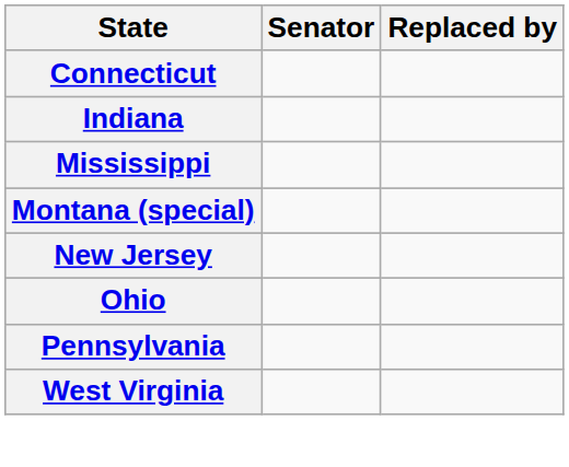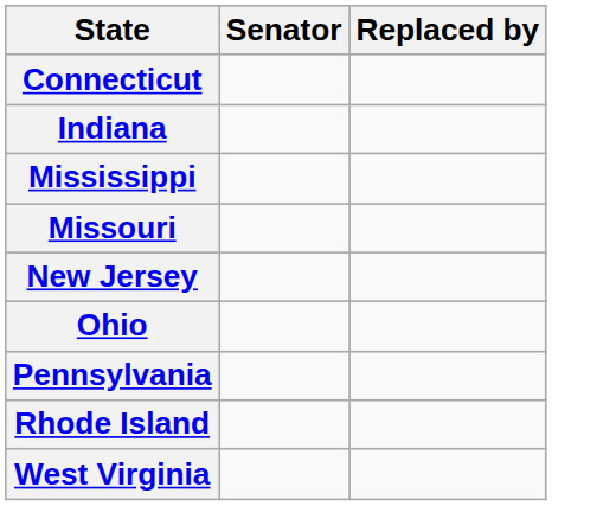 <table class="wikitable sortable plainrowheaders">
 <tr>
 <th scope="col">State</th>
 <th scope="col">Senator</th>
 <th scope="col">Replaced by</th>
 </tr>
 <tr>
 <th><a href='#'>Connecticut</a></th>
 <td></td>
 <td></td>
 </tr>
 <tr>
 <th><a href='#'>Indiana</a></th>
 <td></td>
 <td></td>
 </tr>
 <tr>
 <th><a href='#'>Mississippi</a></th>
 <td></td>
 <td></td>
 </tr>
 <tr>
-<th><a href='#'>Montana (special)</a></th>
+<th><a href='#'>Missouri</a></th>
 <td></td>
 <td></td>
 </tr>
 <tr>
 <th><a href='#'>New Jersey</a></th>
 <td></td>
 <td></td>
 </tr>
 <tr>
 <th><a href='#'>Ohio</a></th>
 <td></td>
 <td></td>
 </tr>
 <tr>
 <th><a href='#'>Pennsylvania</a></th>
 <td></td>
 <td></td>
 </tr>
 <tr>
+<th><a href='#'>Rhode Island</a></th>
+<td></td>
+<td></td>
+</tr>
+<tr>
 <th><a href='#'>West Virginia</a></th>
 <td></td>
 <td></td>
 </tr>
 </table>
